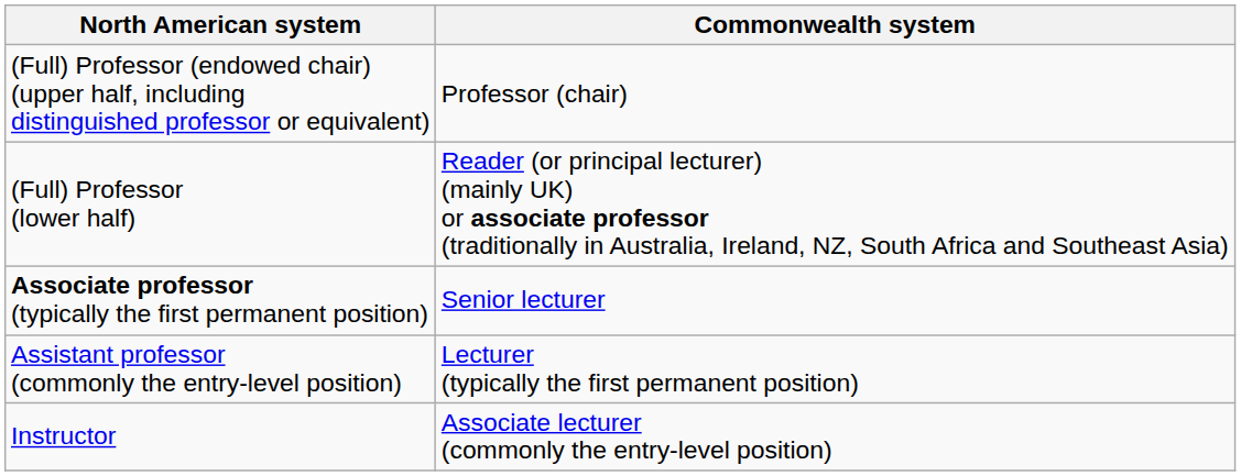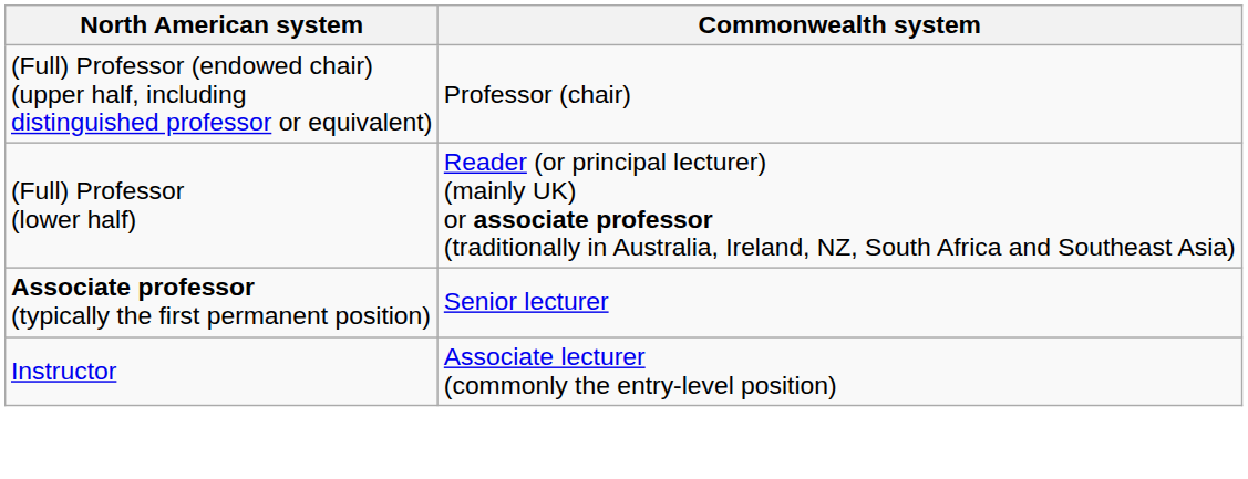 <table class="wikitable">
 <tr>
 <th>North American system</th>
 <th>Commonwealth system</th>
 </tr>
 <tr>
 <td>(Full) Professor (endowed chair) <br>(upper half, including<br><a href='#'>distinguished professor</a> or equivalent)</td>
 <td>Professor (chair)</td>
 </tr>
 <tr>
 <td>(Full) Professor<br>(lower half)</td>
 <td><a href='#'>Reader</a> (or principal lecturer)<br>(mainly UK)<br>or <strong>associate professor</strong><br>(traditionally in Australia, Ireland, NZ, South Africa and Southeast Asia)</td>
 </tr>
 <tr>
 <td><strong>Associate professor</strong><br>(typically the first permanent position)</td>
 <td><a href='#'>Senior lecturer</a></td>
 </tr>
 <tr>
-<td><a href='#'>Assistant professor</a><br>(commonly the entry-level position)</td>
-<td><a href='#'>Lecturer</a><br>(typically the first permanent position)</td>
-</tr>
-<tr>
 <td><a href='#'>Instructor</a></td>
 <td><a href='#'>Associate lecturer</a><br>(commonly the entry-level position)</td>
 </tr>
 </table>
